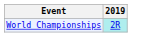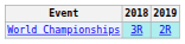 <table class="wikitable" style="font-size: 90%; text-align:center">
 <tr>
 <th>Event</th>
+<th>2018</th>
 <th>2019</th>
 </tr>
 <tr>
 <td bgcolor="#ECF2FF"; align="left"><a href='#'>World Championships</a></td>
+<td bgcolor=AFEEEE><a href='#'>3R</a></td>
 <td bgcolor=AFEEEE><a href='#'>2R</a></td>
 </tr>
 </table>
